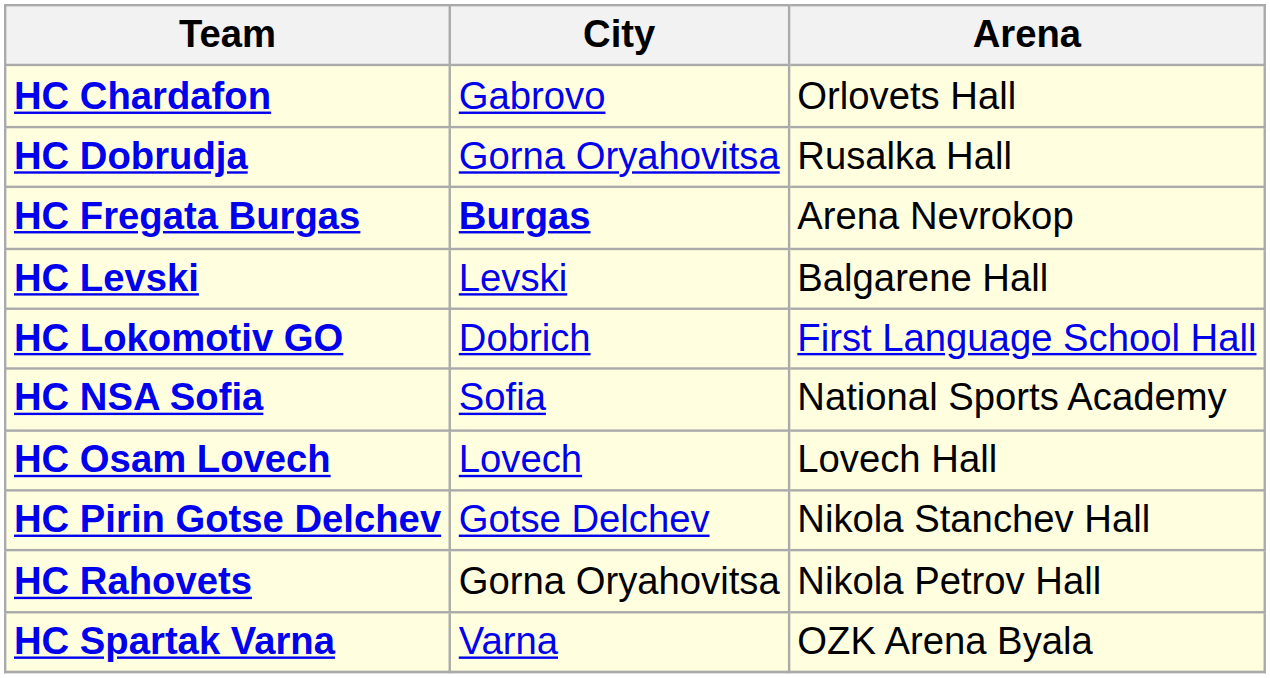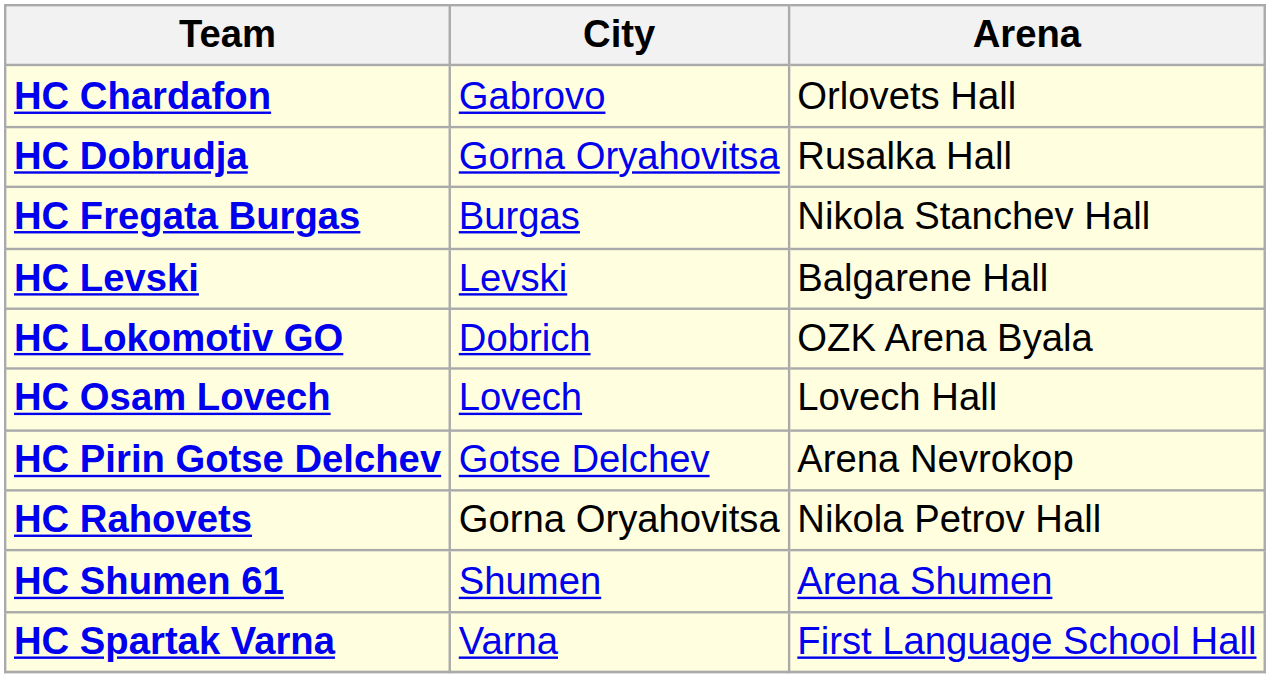 <table class="wikitable sortable">
 <tr>
 <th>Team</th>
 <th>City</th>
 <th>Arena</th>
 </tr>
 <tr bgcolor=ffffe0>
 <td><strong><a href='#'>HC Chardafon</a></strong></td>
 <td><a href='#'>Gabrovo</a></td>
 <td>Orlovets Hall</td>
 </tr>
 <tr bgcolor=ffffe0>
 <td><strong><a href='#'>HC Dobrudja</a></strong></td>
 <td><a href='#'>Gorna Oryahovitsa</a></td>
 <td>Rusalka Hall</td>
 </tr>
 <tr bgcolor=ffffe0>
 <td><strong><a href='#'>HC Fregata Burgas</a></strong></td>
-<td><strong><a href='#'>Burgas</a></strong></td>
-<td>Arena Nevrokop</td>
+<td><a href='#'>Burgas</a></td>
+<td>Nikola Stanchev Hall</td>
 </tr>
 <tr bgcolor=ffffe0>
 <td><strong><a href='#'>HC Levski</a></strong></td>
 <td><a href='#'>Levski</a></td>
 <td>Balgarene Hall</td>
 </tr>
 <tr bgcolor=ffffe0>
 <td><strong><a href='#'>HC Lokomotiv GO</a></strong></td>
 <td><a href='#'>Dobrich</a></td>
-<td><a href='#'>First Language School Hall</a></td>
-</tr>
-<tr bgcolor=ffffe0>
-<td><strong><a href='#'>HC NSA Sofia</a></strong></td>
-<td><a href='#'>Sofia</a></td>
-<td>National Sports Academy</td>
+<td>OZK Arena Byala</td>
 </tr>
 <tr bgcolor=ffffe0>
 <td><strong><a href='#'>HC Osam Lovech</a></strong></td>
 <td><a href='#'>Lovech</a></td>
 <td>Lovech Hall</td>
 </tr>
 <tr bgcolor=ffffe0>
 <td><strong><a href='#'>HC Pirin Gotse Delchev</a></strong></td>
 <td><a href='#'>Gotse Delchev</a></td>
-<td>Nikola Stanchev Hall</td>
+<td>Arena Nevrokop</td>
 </tr>
 <tr bgcolor=ffffe0>
 <td><strong><a href='#'>HC Rahovets</a></strong></td>
 <td>Gorna Oryahovitsa</td>
 <td>Nikola Petrov Hall</td>
 </tr>
 <tr bgcolor=ffffe0>
+<td><strong><a href='#'>HC Shumen 61</a></strong></td>
+<td><a href='#'>Shumen</a></td>
+<td><a href='#'>Arena Shumen</a></td>
+</tr>
+<tr bgcolor=ffffe0>
 <td><strong><a href='#'>HC Spartak Varna</a></strong></td>
 <td><a href='#'>Varna</a></td>
-<td>OZK Arena Byala</td>
+<td><a href='#'>First Language School Hall</a></td>
 </tr>
 <tr>
 </tr>
 </table>
